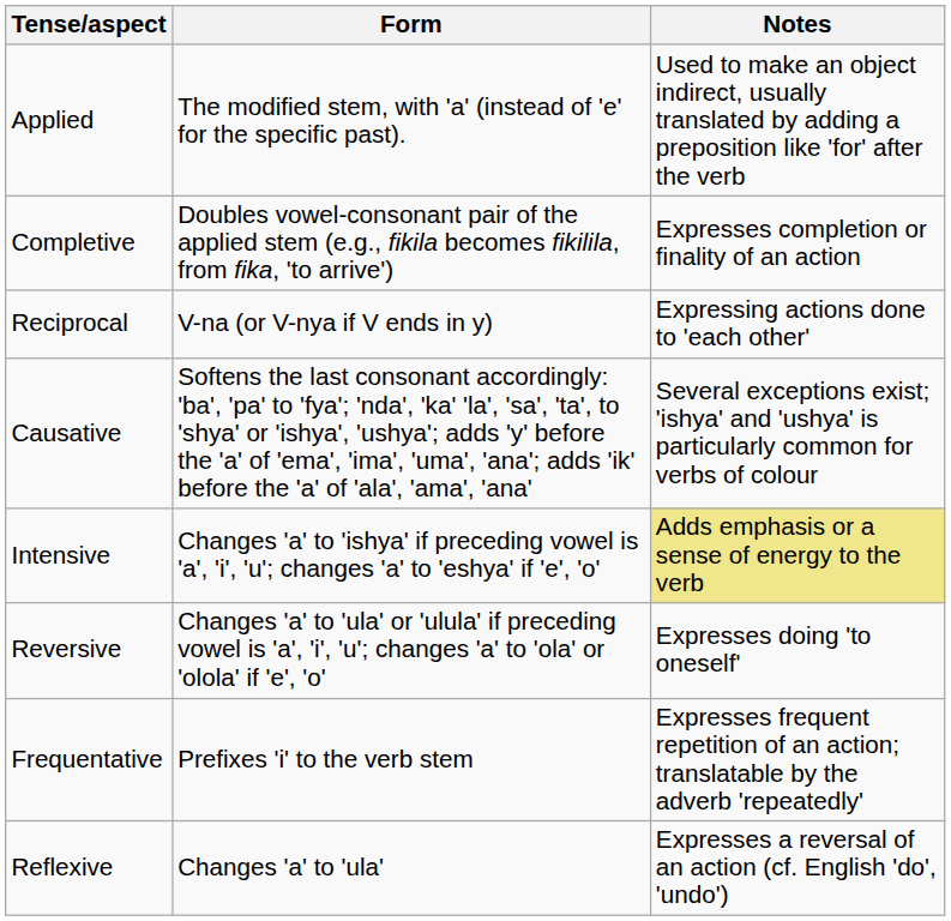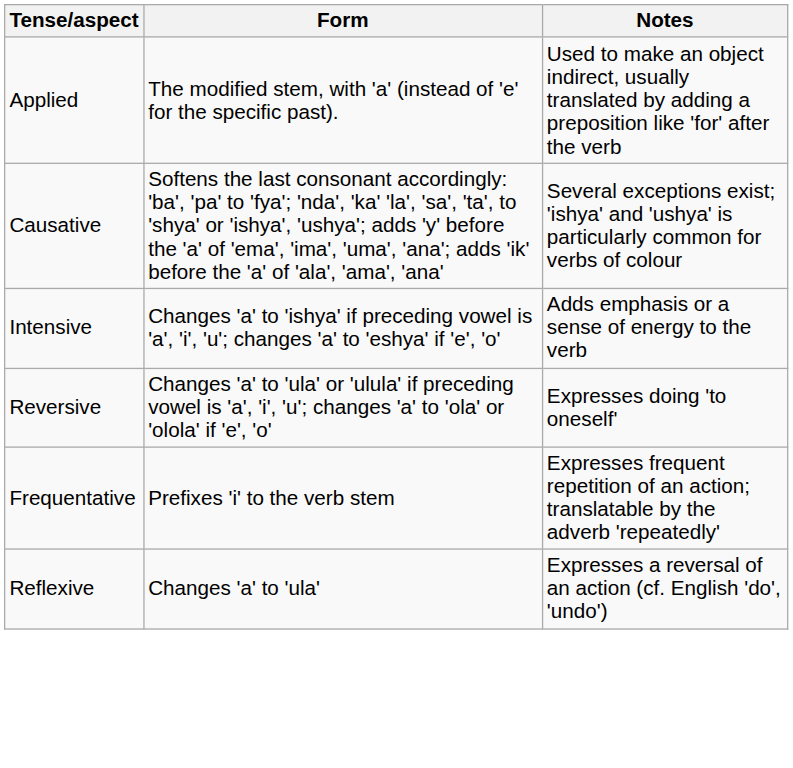 <table class="wikitable">
 <tr>
 <th>Tense/aspect</th>
 <th>Form</th>
 <th>Notes</th>
 </tr>
 <tr>
 <td>Applied</td>
 <td>The modified stem, with 'a' (instead of 'e' for the specific past).</td>
 <td>Used to make an object indirect, usually translated by adding a preposition like 'for' after the verb</td>
 </tr>
 <tr>
-<td>Completive</td>
-<td>Doubles vowel-consonant pair of the applied stem (e.g., <em>fikila</em> becomes <em>fikilila</em>, from <em>fika</em>, 'to arrive')</td>
-<td>Expresses completion or finality of an action</td>
-</tr>
-<tr>
-<td>Reciprocal</td>
-<td>V-na (or V-nya if V ends in y)</td>
-<td>Expressing actions done to 'each other'</td>
-</tr>
-<tr>
 <td>Causative</td>
 <td>Softens the last consonant accordingly: 'ba', 'pa' to 'fya'; 'nda', 'ka' 'la', 'sa', 'ta', to 'shya' or 'ishya', 'ushya'; adds 'y' before the 'a' of 'ema', 'ima', 'uma', 'ana'; adds 'ik' before the 'a' of 'ala', 'ama', 'ana'</td>
 <td>Several exceptions exist; 'ishya' and 'ushya' is particularly common for verbs of colour</td>
 </tr>
 <tr>
 <td>Intensive</td>
 <td>Changes 'a' to 'ishya' if preceding vowel is 'a', 'i', 'u'; changes 'a' to 'eshya' if 'e', 'o'</td>
-<td style="background: khaki;">Adds emphasis or a sense of energy to the verb</td>
+<td>Adds emphasis or a sense of energy to the verb</td>
 </tr>
 <tr>
 <td>Reversive</td>
 <td>Changes 'a' to 'ula' or 'ulula' if preceding vowel is 'a', 'i', 'u'; changes 'a' to 'ola' or 'olola' if 'e', 'o'</td>
 <td>Expresses doing 'to oneself'</td>
 </tr>
 <tr>
 <td>Frequentative</td>
 <td>Prefixes 'i' to the verb stem</td>
 <td>Expresses frequent repetition of an action; translatable by the adverb 'repeatedly'</td>
 </tr>
 <tr>
 <td>Reflexive</td>
 <td>Changes 'a' to 'ula'</td>
 <td>Expresses a reversal of an action (cf. English 'do', 'undo')</td>
 </tr>
 </table>
